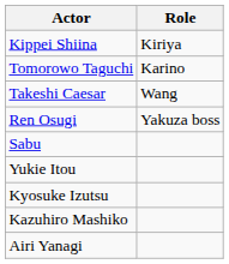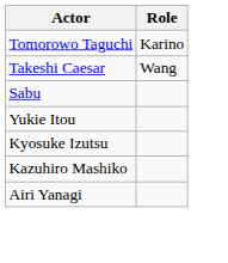 <table class="wikitable">
 <tr>
 <th>Actor</th>
 <th>Role</th>
-</tr>
-<tr>
-<td><a href='#'>Kippei Shiina</a></td>
-<td>Kiriya</td>
 </tr>
 <tr>
 <td><a href='#'>Tomorowo Taguchi</a></td>
 <td>Karino</td>
 </tr>
 <tr>
 <td><a href='#'>Takeshi Caesar</a></td>
 <td>Wang</td>
-</tr>
-<tr>
-<td><a href='#'>Ren Osugi</a></td>
-<td>Yakuza boss</td>
 </tr>
 <tr ->
 <td><a href='#'>Sabu</a></td>
 <td></td>
 </tr>
 <tr>
 <td>Yukie Itou</td>
 <td></td>
 </tr>
 <tr>
 <td>Kyosuke Izutsu</td>
 <td></td>
 </tr>
 <tr>
 <td>Kazuhiro Mashiko</td>
 <td></td>
 </tr>
 <tr>
 <td>Airi Yanagi</td>
 <td></td>
 </tr>
 </table>
